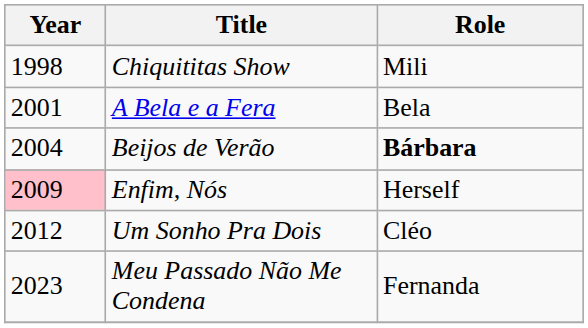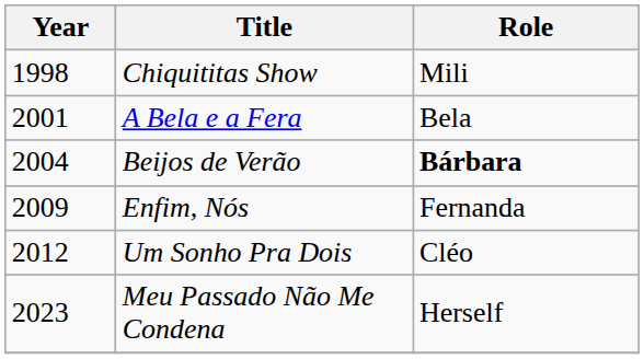 <table class="wikitable sortable">
 <tr>
 <th width=055>Year</th>
 <th width=160>Title</th>
 <th width=120>Role</th>
 </tr>
 <tr>
 <td>1998</td>
 <td><em>Chiquititas Show</em></td>
 <td>Mili</td>
 </tr>
 <tr>
 <td>2001</td>
 <td><em><a href='#'>A Bela e a Fera</a></em></td>
 <td>Bela</td>
 </tr>
 <tr>
 <td>2004</td>
 <td><em>Beijos de Verão</em></td>
 <td><strong>Bárbara</strong></td>
 </tr>
 <tr>
-<td style="background: pink;">2009</td>
+<td>2009</td>
 <td><em>Enfim, Nós</em></td>
-<td>Herself</td>
+<td>Fernanda</td>
 </tr>
 <tr>
 <td>2012</td>
 <td><em>Um Sonho Pra Dois</em></td>
 <td>Cléo</td>
 </tr>
 <tr>
 <td>2023</td>
 <td><em>Meu Passado Não Me Condena</em></td>
-<td>Fernanda</td>
+<td>Herself</td>
 </tr>
 <tr>
 </tr>
 </table>
